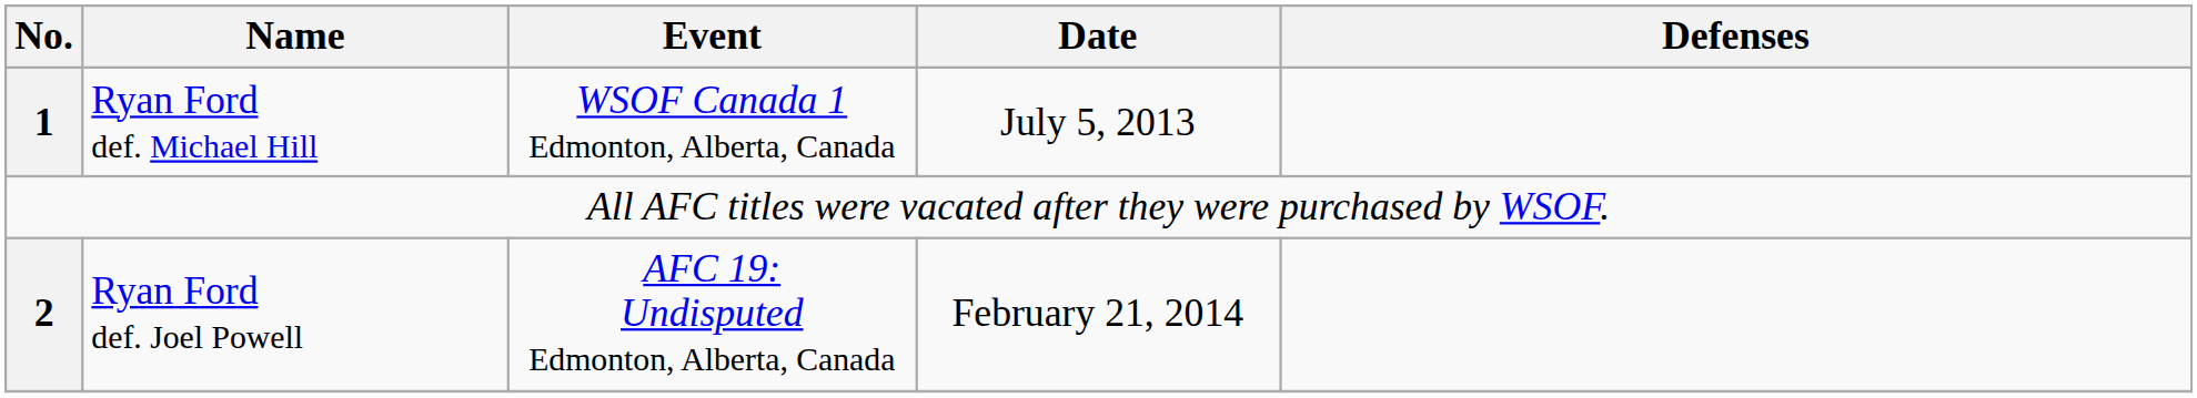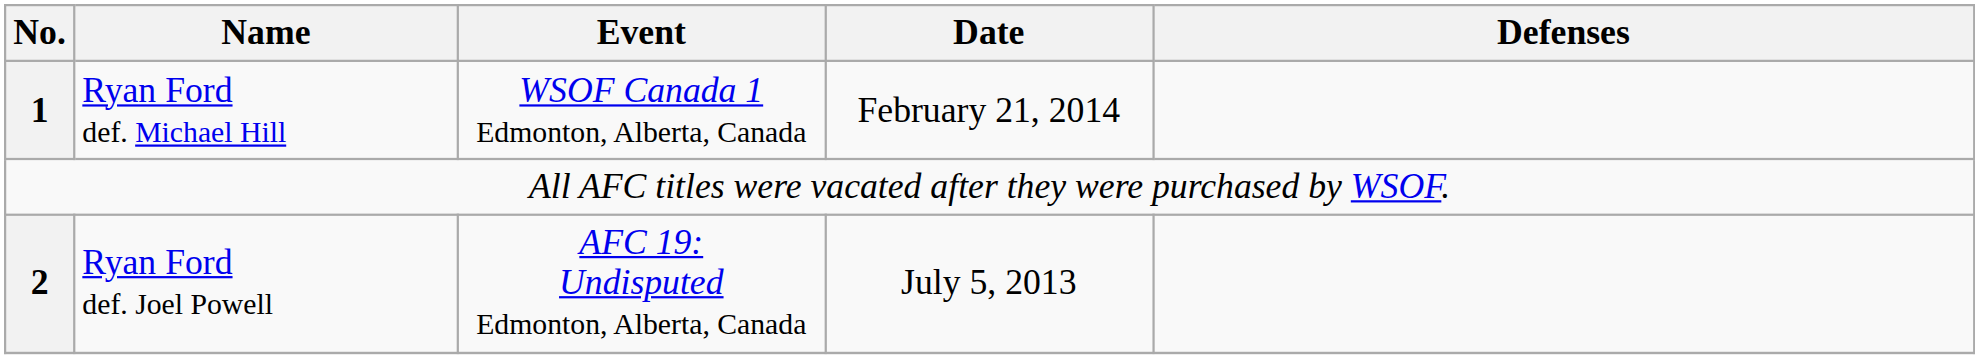 <table class="wikitable" width=100%>
 <tr>
 <th width=1%>No.</th>
 <th width=20%>Name</th>
 <th width=19%>Event</th>
 <th width=17%>Date</th>
 <th width=44%>Defenses</th>
 </tr>
 <tr>
 <th>1</th>
 <td align=left> <a href='#'>Ryan Ford</a><br><small>def. <a href='#'>Michael Hill</a></small></td>
 <td align=center><em><a href='#'>WSOF Canada 1</a></em><br><small>Edmonton, Alberta, Canada</small></td>
-<td align=center>July 5, 2013</td>
+<td align=center>February 21, 2014</td>
 <td></td>
 </tr>
 <tr>
 <td align="center" colspan="5"><em>All AFC titles were vacated after they were purchased by <a href='#'>WSOF</a>.</em></td>
 </tr>
 <tr>
 <th>2</th>
 <td align=left> <a href='#'>Ryan Ford</a><br><small>def. Joel Powell</small></td>
 <td align=center><em><a href='#'>AFC 19:</a></em><br><em><a href='#'>Undisputed</a></em><br><small>Edmonton, Alberta, Canada</small></td>
-<td align=center>February 21, 2014</td>
+<td align=center>July 5, 2013</td>
 <td></td>
 </tr>
 <tr>
 </tr>
 </table>
